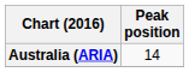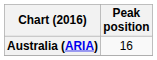 <table class="wikitable sortable plainrowheaders" style="text-align:center">
 <tr>
 <th>Chart (2016)</th>
 <th>Peak<br>position</th>
 </tr>
 <tr>
 <th scope="row">Australia (<a href='#'>ARIA</a>)</th>
-<td>14</td>
+<td>16</td>
 </tr>
 <tr>
 </tr>
 <tr>
 </tr>
 <tr>
 </tr>
 <tr>
 </tr>
 </table>
